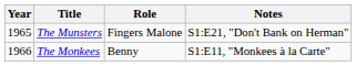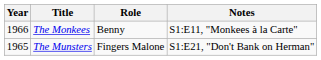 <table class="wikitable">
 <tr>
 <th>Year</th>
 <th>Title</th>
 <th>Role</th>
 <th>Notes</th>
 </tr>
 <tr>
+<td>1966</td>
+<td><em><a href='#'>The Monkees</a></em></td>
+<td>Benny</td>
+<td>S1:E11, "Monkees à la Carte"</td>
+</tr>
+<tr>
 <td>1965</td>
 <td><a href='#'><em>The Munsters</em></a></td>
 <td>Fingers Malone</td>
 <td>S1:E21, "Don't Bank on Herman"</td>
 </tr>
-<tr>
-<td>1966</td>
-<td><em><a href='#'>The Monkees</a></em></td>
-<td>Benny</td>
-<td>S1:E11, "Monkees à la Carte"</td>
-</tr>
 </table>
